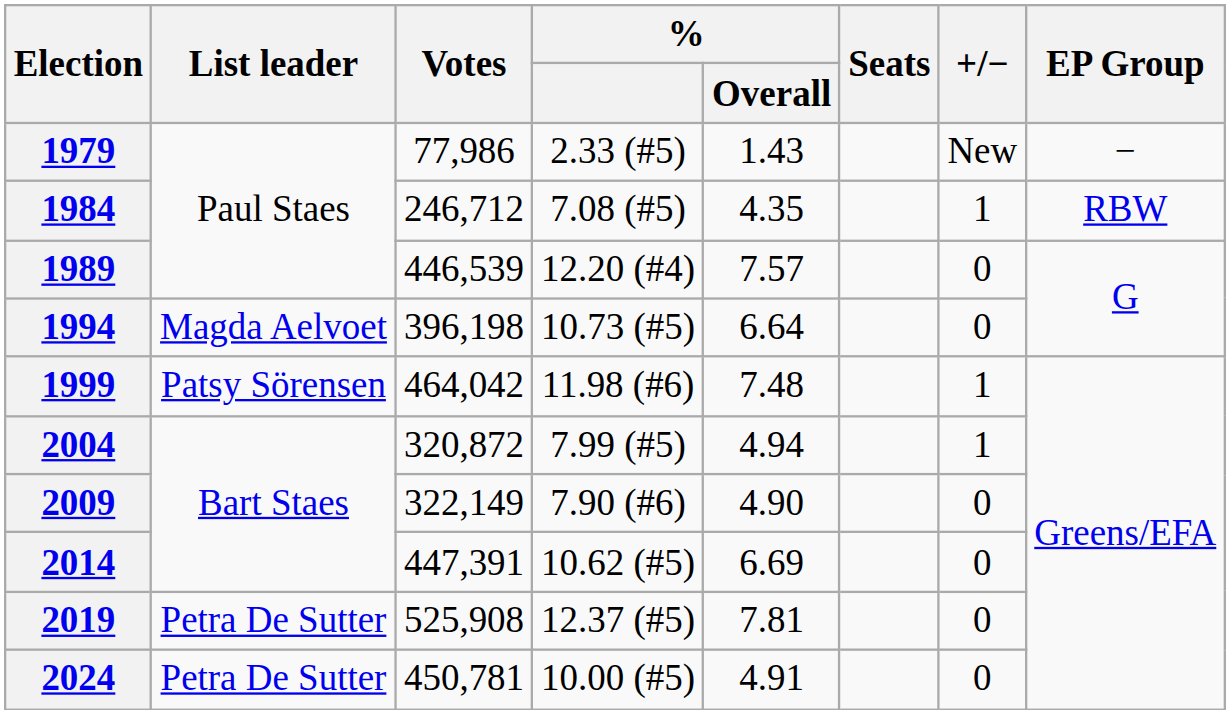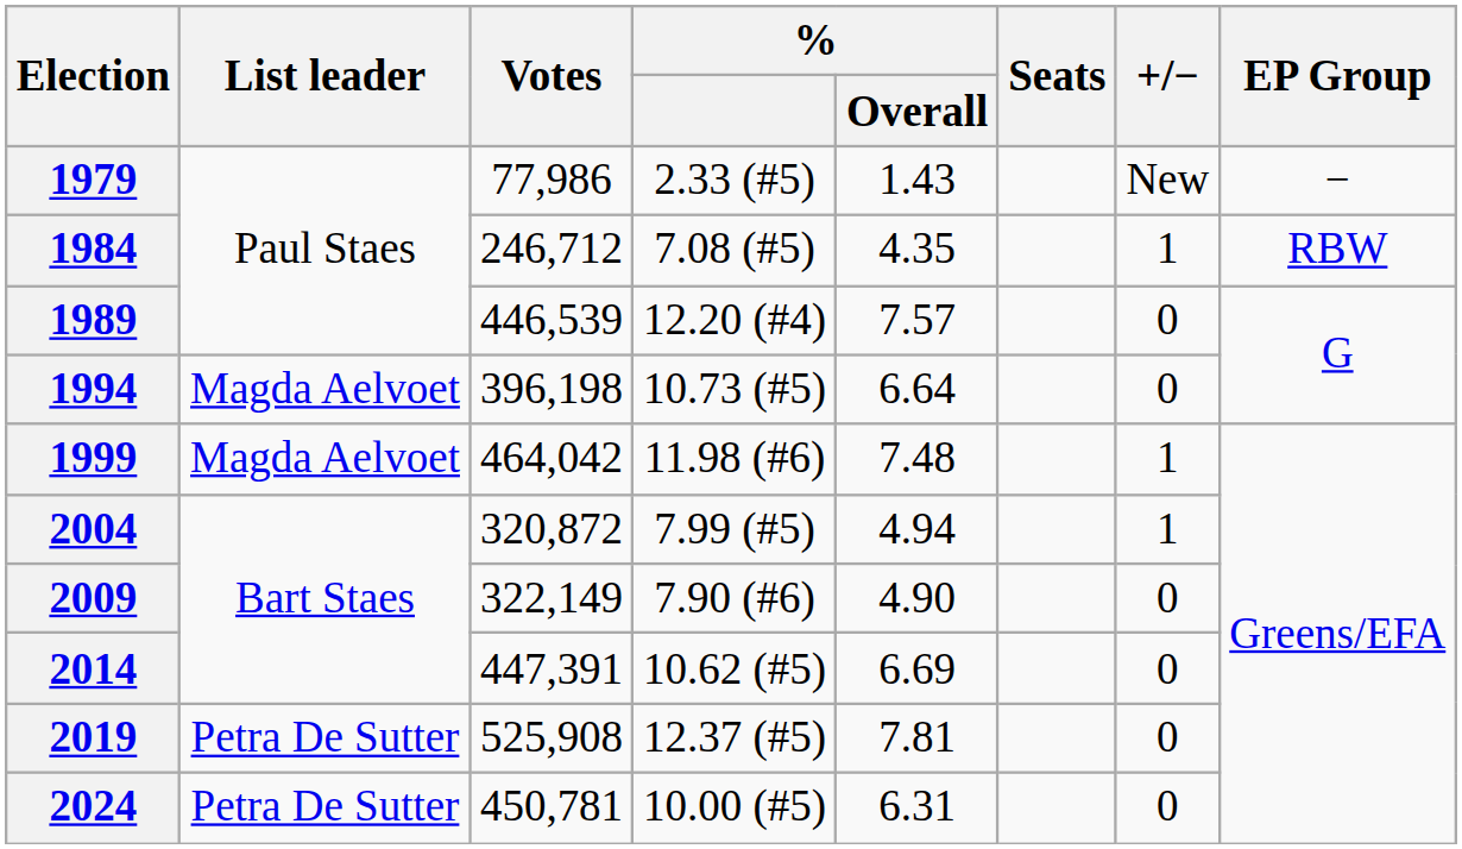 <table class="wikitable" style="text-align:center;">
 <tr>
 <th rowspan=2>Election</th>
 <th rowspan=2>List leader</th>
 <th rowspan=2>Votes</th>
 <th colspan=2>%</th>
 <th rowspan=2>Seats</th>
 <th rowspan=2>+/−</th>
 <th rowspan=2>EP Group</th>
 </tr>
 <tr>
 <th></th>
 <th>Overall</th>
 </tr>
 <tr>
 <th><a href='#'>1979</a></th>
 <td rowspan=3>Paul Staes</td>
 <td>77,986</td>
 <td>2.33 (#5)</td>
 <td>1.43</td>
 <td></td>
 <td>New</td>
 <td>−</td>
 </tr>
 <tr>
 <th><a href='#'>1984</a></th>
 <td>246,712</td>
 <td>7.08 (#5)</td>
 <td>4.35</td>
 <td></td>
 <td> 1</td>
 <td><a href='#'>RBW</a></td>
 </tr>
 <tr>
 <th><a href='#'>1989</a></th>
 <td>446,539</td>
 <td>12.20 (#4)</td>
 <td>7.57</td>
 <td></td>
 <td> 0</td>
 <td rowspan=2><a href='#'>G</a></td>
 </tr>
 <tr>
 <th><a href='#'>1994</a></th>
 <td><a href='#'>Magda Aelvoet</a></td>
 <td>396,198</td>
 <td>10.73 (#5)</td>
 <td>6.64</td>
 <td></td>
 <td> 0</td>
 </tr>
 <tr>
 <th><a href='#'>1999</a></th>
-<td><a href='#'>Patsy Sörensen</a></td>
+<td><a href='#'>Magda Aelvoet</a></td>
 <td>464,042</td>
 <td>11.98 (#6)</td>
 <td>7.48</td>
 <td></td>
 <td> 1</td>
 <td rowspan=6><a href='#'>Greens/EFA</a></td>
 </tr>
 <tr>
 <th><a href='#'>2004</a></th>
 <td rowspan=3><a href='#'>Bart Staes</a></td>
 <td>320,872</td>
 <td>7.99 (#5)</td>
 <td>4.94</td>
 <td></td>
 <td> 1</td>
 </tr>
 <tr>
 <th><a href='#'>2009</a></th>
 <td>322,149</td>
 <td>7.90 (#6)</td>
 <td>4.90</td>
 <td></td>
 <td> 0</td>
 </tr>
 <tr>
 <th><a href='#'>2014</a></th>
 <td>447,391</td>
 <td>10.62 (#5)</td>
 <td>6.69</td>
 <td></td>
 <td> 0</td>
 </tr>
 <tr>
 <th><a href='#'>2019</a></th>
 <td><a href='#'>Petra De Sutter</a></td>
 <td>525,908</td>
 <td>12.37 (#5)</td>
 <td>7.81</td>
 <td></td>
 <td> 0</td>
 </tr>
 <tr>
 <th><a href='#'>2024</a></th>
 <td><a href='#'>Petra De Sutter</a></td>
 <td>450,781</td>
 <td>10.00 (#5)</td>
-<td>4.91</td>
+<td>6.31</td>
 <td></td>
 <td> 0</td>
 </tr>
 </table>
